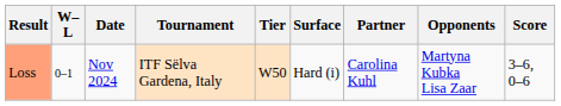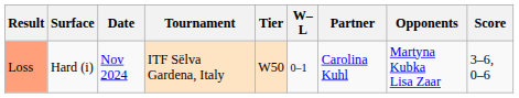 <table class="sortable wikitable">
 <tr>
 <th>Result</th>
-<th class="unsortable">W–L</th>
+<th>Surface</th>
 <th>Date</th>
 <th>Tournament</th>
 <th>Tier</th>
-<th>Surface</th>
+<th class="unsortable">W–L</th>
 <th>Partner</th>
 <th>Opponents</th>
 <th class="unsortable">Score</th>
 </tr>
 <tr>
 <td style="background:#ffa07a">Loss</td>
-<td><small>0–1</small></td>
+<td>Hard (i)</td>
 <td><a href='#'>Nov 2024</a></td>
 <td style="background:#ffe4c4;">ITF Sëlva Gardena, Italy</td>
 <td style="background:#ffe4c4;">W50</td>
-<td>Hard (i)</td>
+<td><small>0–1</small></td>
 <td> <a href='#'>Carolina Kuhl</a></td>
 <td> <a href='#'>Martyna Kubka</a> <br>  <a href='#'>Lisa Zaar</a></td>
 <td>3–6, 0–6</td>
 </tr>
 </table>
